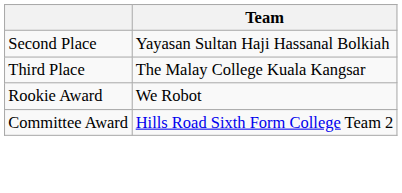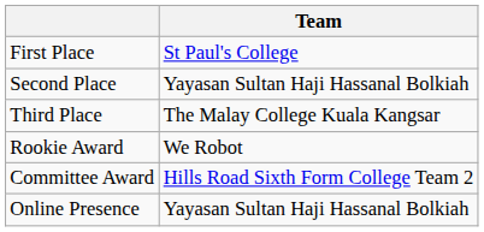 <table class="wikitable">
 <tr>
 <th></th>
 <th>Team</th>
+</tr>
+<tr>
+<td>First Place</td>
+<td><a href='#'>St Paul's College</a></td>
 </tr>
 <tr>
 <td>Second Place</td>
 <td>Yayasan Sultan Haji Hassanal Bolkiah</td>
 </tr>
 <tr>
 <td>Third Place</td>
 <td>The Malay College Kuala Kangsar</td>
 </tr>
 <tr>
 <td>Rookie Award</td>
 <td>We Robot</td>
 </tr>
 <tr>
 <td>Committee Award</td>
 <td><a href='#'>Hills Road Sixth Form College</a> Team 2</td>
 </tr>
+<tr>
+<td>Online Presence</td>
+<td>Yayasan Sultan Haji Hassanal Bolkiah</td>
+</tr>
 </table>
